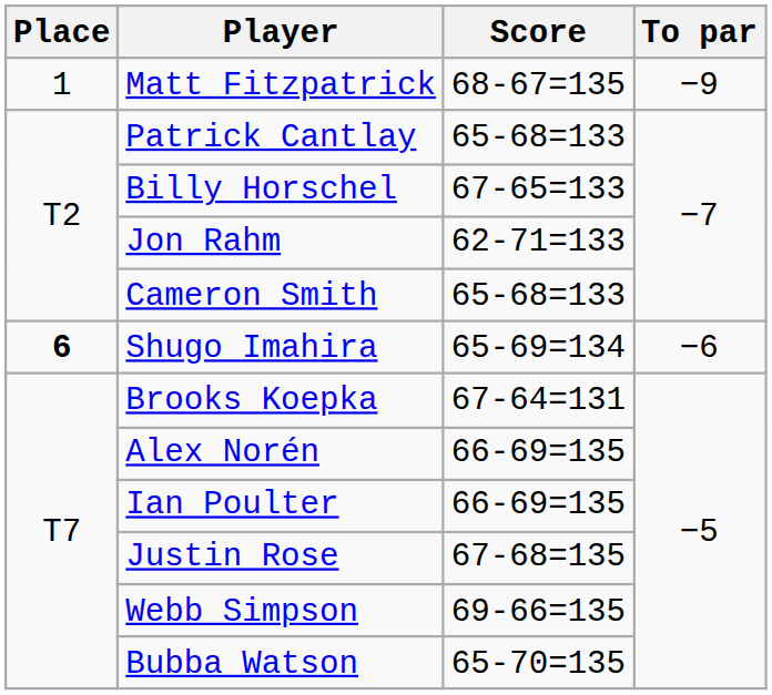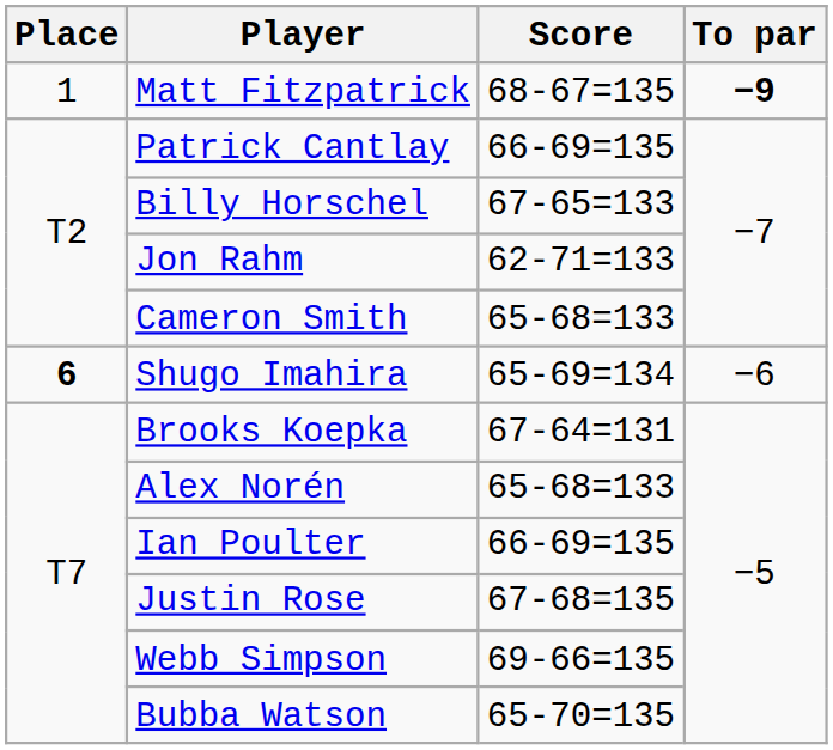 <table class="wikitable">
 <tr>
 <th>Place</th>
 <th>Player</th>
 <th>Score</th>
 <th>To par</th>
 </tr>
 <tr>
 <td align=center>1</td>
 <td> <a href='#'>Matt Fitzpatrick</a></td>
 <td>68-67=135</td>
-<td align=center>−9</td>
+<td align=center><strong>−9</strong></td>
 </tr>
 <tr>
 <td rowspan=4 align=center>T2</td>
 <td> <a href='#'>Patrick Cantlay</a></td>
-<td>65-68=133</td>
+<td>66-69=135</td>
 <td rowspan=4 align=center>−7</td>
 </tr>
 <tr>
 <td> <a href='#'>Billy Horschel</a></td>
 <td>67-65=133</td>
 </tr>
 <tr>
 <td> <a href='#'>Jon Rahm</a></td>
 <td>62-71=133</td>
 </tr>
 <tr>
 <td> <a href='#'>Cameron Smith</a></td>
 <td>65-68=133</td>
 </tr>
 <tr>
 <td align=center><strong>6</strong></td>
 <td> <a href='#'>Shugo Imahira</a></td>
 <td>65-69=134</td>
 <td align=center>−6</td>
 </tr>
 <tr>
 <td rowspan=6 align=center>T7</td>
 <td> <a href='#'>Brooks Koepka</a></td>
 <td>67-64=131</td>
 <td rowspan=6 align=center>−5</td>
 </tr>
 <tr>
 <td> <a href='#'>Alex Norén</a></td>
-<td>66-69=135</td>
+<td>65-68=133</td>
 </tr>
 <tr>
 <td> <a href='#'>Ian Poulter</a></td>
 <td>66-69=135</td>
 </tr>
 <tr>
 <td> <a href='#'>Justin Rose</a></td>
 <td>67-68=135</td>
 </tr>
 <tr>
 <td> <a href='#'>Webb Simpson</a></td>
 <td>69-66=135</td>
 </tr>
 <tr>
 <td> <a href='#'>Bubba Watson</a></td>
 <td>65-70=135</td>
 </tr>
 </table>
